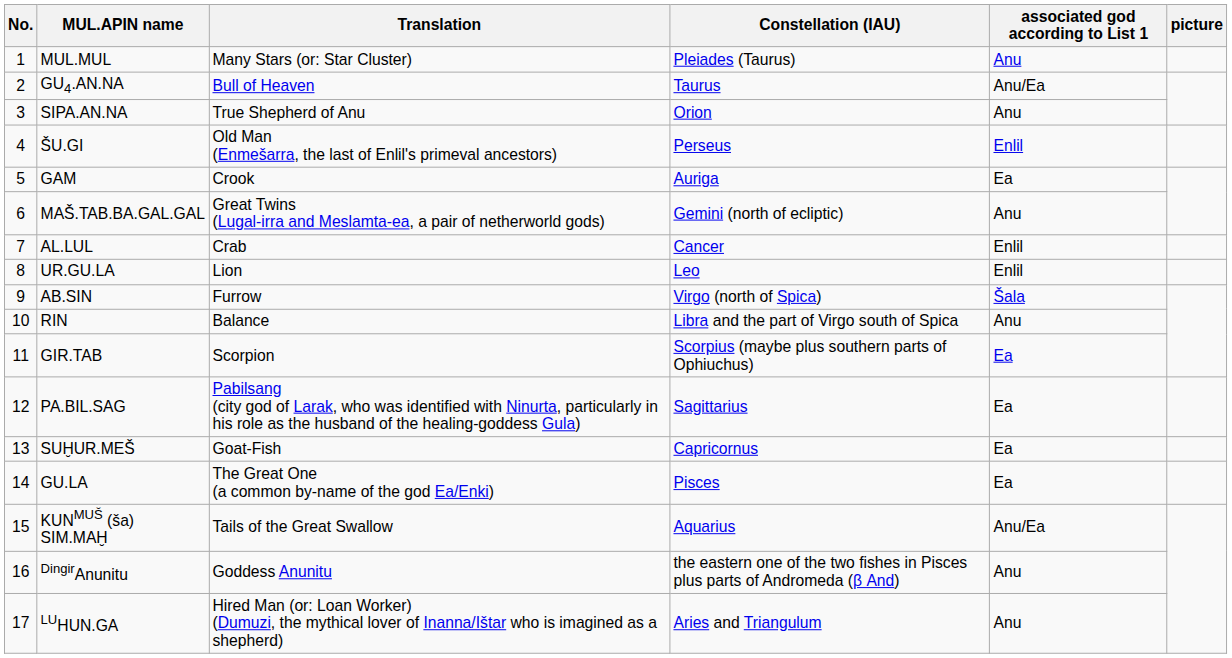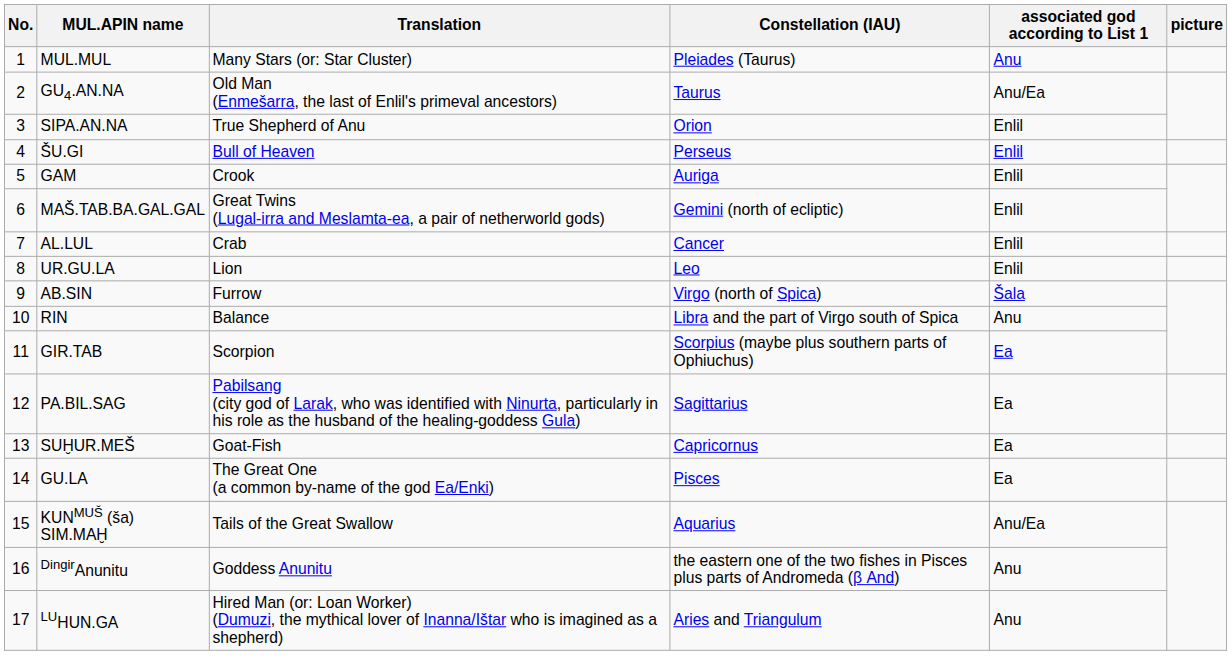 <table class="wikitable">
 <tr>
 <th>No.</th>
 <th>MUL.APIN name</th>
 <th>Translation</th>
 <th>Constellation (IAU)</th>
 <th>associated god according to List 1</th>
 <th>picture</th>
 </tr>
 <tr>
 <td style="text-align:center">1</td>
 <td>MUL.MUL</td>
 <td>Many Stars (or: Star Cluster)</td>
 <td><a href='#'>Pleiades</a> (Taurus)</td>
 <td><a href='#'>Anu</a></td>
 <td></td>
 </tr>
 <tr>
 <td style="text-align:center">2</td>
 <td>GU<sub>4</sub>.AN.NA</td>
-<td><a href='#'>Bull of Heaven</a></td>
+<td>Old Man<br>(<a href='#'>Enmešarra</a>, the last of Enlil's primeval ancestors)</td>
 <td><a href='#'>Taurus</a></td>
 <td>Anu/Ea</td>
 <td rowspan="2"></td>
 </tr>
 <tr>
 <td style="text-align:center">3</td>
 <td>SIPA.AN.NA</td>
 <td>True Shepherd of Anu</td>
 <td><a href='#'>Orion</a></td>
-<td>Anu</td>
+<td>Enlil</td>
 </tr>
 <tr>
 <td style="text-align:center">4</td>
 <td>ŠU.GI</td>
-<td>Old Man<br>(<a href='#'>Enmešarra</a>, the last of Enlil's primeval ancestors)</td>
+<td><a href='#'>Bull of Heaven</a></td>
 <td><a href='#'>Perseus</a></td>
 <td><a href='#'>Enlil</a></td>
 <td></td>
 </tr>
 <tr>
 <td style="text-align:center">5</td>
 <td>GAM</td>
 <td>Crook</td>
 <td><a href='#'>Auriga</a></td>
-<td>Ea</td>
+<td>Enlil</td>
 <td rowspan="2"></td>
 </tr>
 <tr>
 <td style="text-align:center">6</td>
 <td>MAŠ.TAB.BA.GAL.GAL</td>
 <td>Great Twins<br>(<a href='#'>Lugal-irra and Meslamta-ea</a>, a pair of netherworld gods)</td>
 <td><a href='#'>Gemini</a> (north of ecliptic)</td>
-<td>Anu</td>
+<td>Enlil</td>
 </tr>
 <tr>
 <td style="text-align:center">7</td>
 <td>AL.LUL</td>
 <td>Crab</td>
 <td><a href='#'>Cancer</a></td>
 <td>Enlil</td>
 <td></td>
 </tr>
 <tr>
 <td style="text-align:center">8</td>
 <td>UR.GU.LA</td>
 <td>Lion</td>
 <td><a href='#'>Leo</a></td>
 <td>Enlil</td>
 <td></td>
 </tr>
 <tr>
 <td style="text-align:center">9</td>
 <td>AB.SIN</td>
 <td>Furrow</td>
 <td><a href='#'>Virgo</a> (north of <a href='#'>Spica</a>)</td>
 <td><a href='#'>Šala</a></td>
 <td rowspan="3"></td>
 </tr>
 <tr>
 <td style="text-align:center">10</td>
 <td>RIN</td>
 <td>Balance</td>
 <td><a href='#'>Libra</a> and the part of Virgo south of Spica</td>
 <td>Anu</td>
 </tr>
 <tr>
 <td style="text-align:center">11</td>
 <td>GIR.TAB</td>
 <td>Scorpion</td>
 <td><a href='#'>Scorpius</a> (maybe plus southern parts of Ophiuchus)</td>
 <td><a href='#'>Ea</a></td>
 </tr>
 <tr>
 <td style="text-align:center">12</td>
 <td>PA.BIL.SAG</td>
 <td><a href='#'>Pabilsang</a><br>(city god of <a href='#'>Larak</a>, who was identified with <a href='#'>Ninurta</a>, particularly in his role as the husband of the healing-goddess <a href='#'>Gula</a>)</td>
 <td><a href='#'>Sagittarius</a></td>
 <td>Ea</td>
 <td></td>
 </tr>
 <tr>
 <td style="text-align:center">13</td>
 <td>SUḪUR.MEŠ</td>
 <td>Goat-Fish</td>
 <td><a href='#'>Capricornus</a></td>
 <td>Ea</td>
 <td></td>
 </tr>
 <tr>
 <td style="text-align:center">14</td>
 <td>GU.LA</td>
 <td>The Great One<br>(a common by-name of the god <a href='#'>Ea/Enki</a>)</td>
 <td><a href='#'>Pisces</a></td>
 <td>Ea</td>
 <td></td>
 </tr>
 <tr>
 <td style="text-align:center">15</td>
 <td>KUN<sup>MUŠ</sup> (ša) SIM.MAḪ</td>
 <td>Tails of the Great Swallow</td>
 <td><a href='#'>Aquarius</a></td>
 <td>Anu/Ea</td>
 <td rowspan="3"></td>
 </tr>
 <tr>
 <td style="text-align:center">16</td>
 <td><sup>Dingir</sup>Anunitu</td>
 <td>Goddess <a href='#'>Anunitu</a></td>
 <td>the eastern one of the two fishes in Pisces plus parts of Andromeda (<a href='#'>β And</a>)</td>
 <td>Anu</td>
 </tr>
 <tr>
 <td style="text-align:center">17</td>
 <td><sup>LU</sup>HUN.GA</td>
 <td>Hired Man (or: Loan Worker)<br>(<a href='#'>Dumuzi</a>, the mythical lover of <a href='#'>Inanna/Ištar</a> who is imagined as a shepherd)</td>
 <td><a href='#'>Aries</a> and <a href='#'>Triangulum</a></td>
 <td>Anu</td>
 </tr>
 </table>
